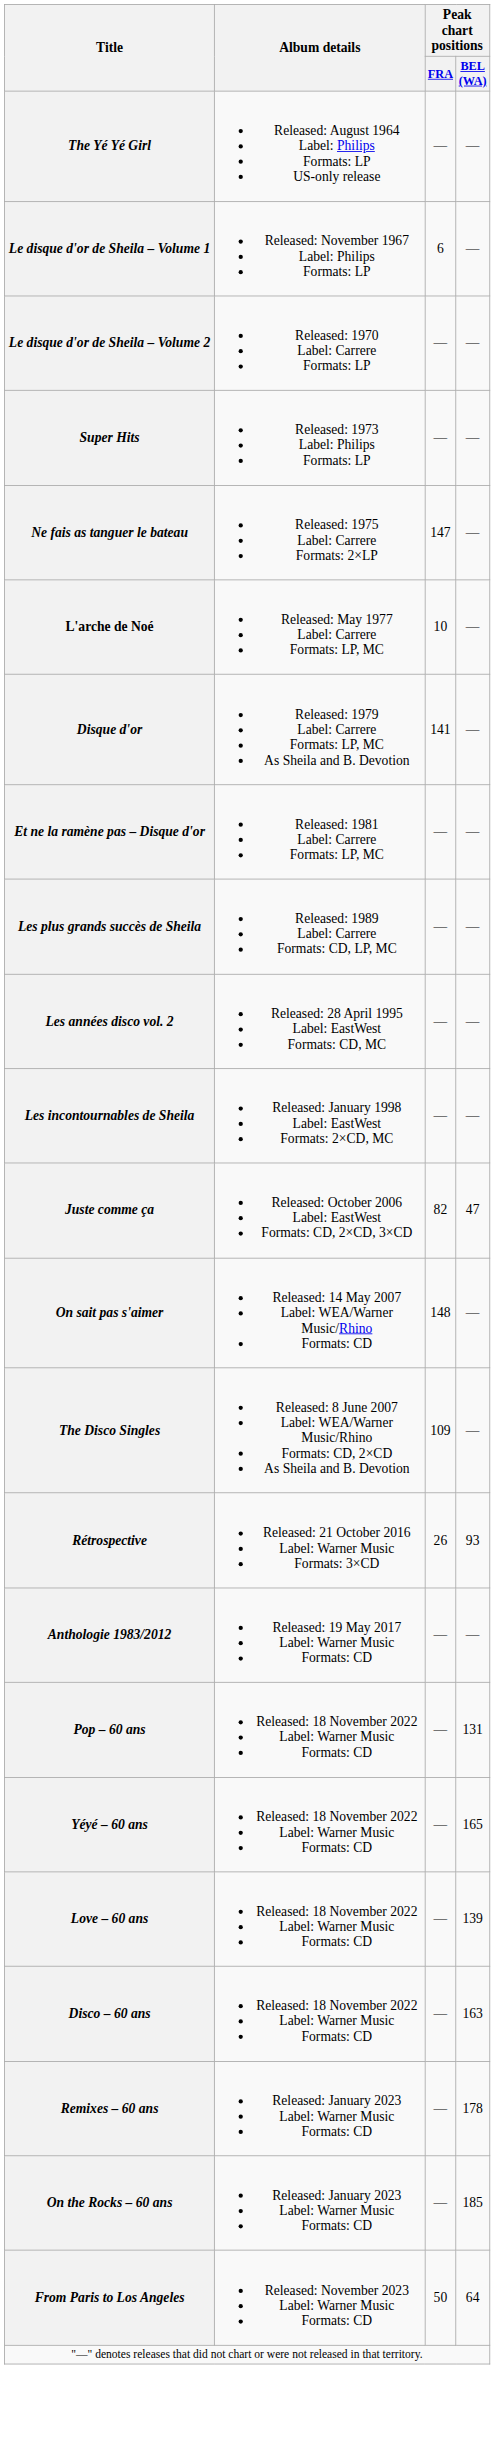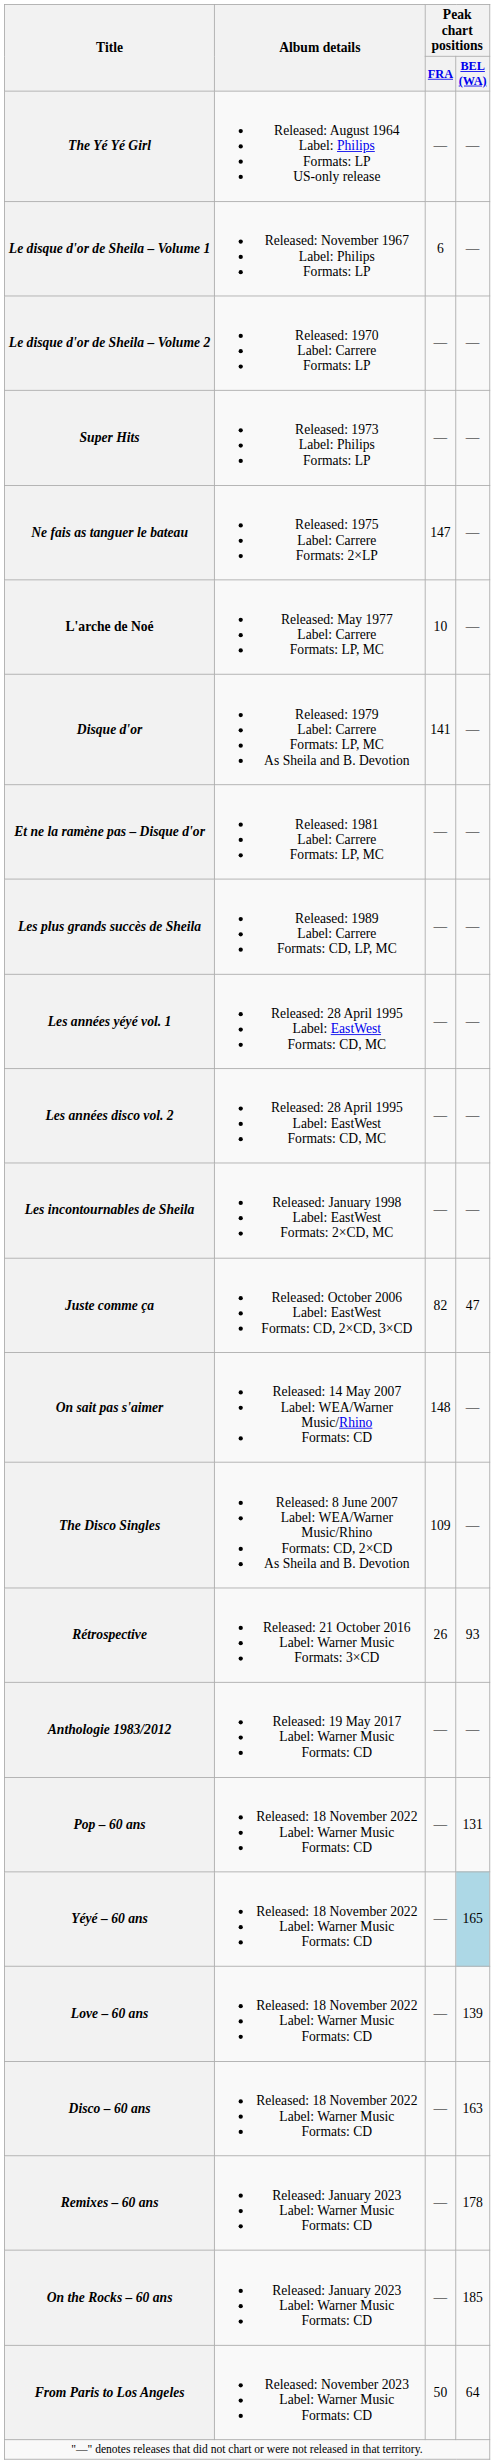 <table class="wikitable plainrowheaders" style="text-align:center;">
 <tr>
 <th rowspan="2" scope="col" style="width:15em;">Title</th>
 <th rowspan="2" scope="col" style="width:15em;">Album details</th>
 <th colspan="2">Peak chart positions</th>
 </tr>
 <tr>
 <th scope="col" style="width:2em;font-size:90%;"><a href='#'>FRA</a><br></th>
 <th scope="col" style="width:2em;font-size:90%;"><a href='#'>BEL (WA)</a><br></th>
 </tr>
 <tr>
 <th scope="row"><em>The Yé Yé Girl</em></th>
 <td><br><ul><li>Released: August 1964</li><li>Label: <a href='#'>Philips</a></li><li>Formats: LP</li><li>US-only release</li></ul></td>
 <td>—</td>
 <td>—</td>
 </tr>
 <tr>
 <th scope="row"><em>Le disque d'or de Sheila – Volume 1</em></th>
 <td><br><ul><li>Released: November 1967</li><li>Label: Philips</li><li>Formats: LP</li></ul></td>
 <td>6</td>
 <td>—</td>
 </tr>
 <tr>
 <th scope="row"><em>Le disque d'or de Sheila – Volume 2</em></th>
 <td><br><ul><li>Released: 1970</li><li>Label: Carrere</li><li>Formats: LP</li></ul></td>
 <td>—</td>
 <td>—</td>
 </tr>
 <tr>
 <th scope="row"><em>Super Hits</em></th>
 <td><br><ul><li>Released: 1973</li><li>Label: Philips</li><li>Formats: LP</li></ul></td>
 <td>—</td>
 <td>—</td>
 </tr>
 <tr>
 <th scope="row"><em>Ne fais as tanguer le bateau</em></th>
 <td><br><ul><li>Released: 1975</li><li>Label: Carrere</li><li>Formats: 2×LP</li></ul></td>
 <td>147</td>
 <td>—</td>
 </tr>
 <tr>
 <th scope="row">L'arche de Noé</th>
 <td><br><ul><li>Released: May 1977</li><li>Label: Carrere</li><li>Formats: LP, MC</li></ul></td>
 <td>10</td>
 <td>—</td>
 </tr>
 <tr>
 <th scope="row"><em>Disque d'or</em></th>
 <td><br><ul><li>Released: 1979</li><li>Label: Carrere</li><li>Formats: LP, MC</li><li>As Sheila and B. Devotion</li></ul></td>
 <td>141</td>
 <td>—</td>
 </tr>
 <tr>
 <th scope="row"><em>Et ne la ramène pas – Disque d'or</em></th>
 <td><br><ul><li>Released: 1981</li><li>Label: Carrere</li><li>Formats: LP, MC</li></ul></td>
 <td>—</td>
 <td>—</td>
 </tr>
 <tr>
 <th scope="row"><em>Les plus grands succès de Sheila</em></th>
 <td><br><ul><li>Released: 1989</li><li>Label: Carrere</li><li>Formats: CD, LP, MC</li></ul></td>
 <td>—</td>
 <td>—</td>
 </tr>
 <tr>
+<th scope="row"><em>Les années yéyé vol. 1</em></th>
+<td><br><ul><li>Released: 28 April 1995</li><li>Label: <a href='#'>EastWest</a></li><li>Formats: CD, MC</li></ul></td>
+<td>—</td>
+<td>—</td>
+</tr>
+<tr>
 <th scope="row"><em>Les années disco vol. 2</em></th>
 <td><br><ul><li>Released: 28 April 1995</li><li>Label: EastWest</li><li>Formats: CD, MC</li></ul></td>
 <td>—</td>
 <td>—</td>
 </tr>
 <tr>
 <th scope="row"><em>Les incontournables de Sheila</em></th>
 <td><br><ul><li>Released: January 1998</li><li>Label: EastWest</li><li>Formats: 2×CD, MC</li></ul></td>
 <td>—</td>
 <td>—</td>
 </tr>
 <tr>
 <th scope="row"><em>Juste comme ça</em></th>
 <td><br><ul><li>Released: October 2006</li><li>Label: EastWest</li><li>Formats: CD, 2×CD, 3×CD</li></ul></td>
 <td>82</td>
 <td>47</td>
 </tr>
 <tr>
 <th scope="row"><em>On sait pas s'aimer</em></th>
 <td><br><ul><li>Released: 14 May 2007</li><li>Label: WEA/Warner Music/<a href='#'>Rhino</a></li><li>Formats: CD</li></ul></td>
 <td>148</td>
 <td>—</td>
 </tr>
 <tr>
 <th scope="row"><em>The Disco Singles</em></th>
 <td><br><ul><li>Released: 8 June 2007</li><li>Label: WEA/Warner Music/Rhino</li><li>Formats: CD, 2×CD</li><li>As Sheila and B. Devotion</li></ul></td>
 <td>109</td>
 <td>—</td>
 </tr>
 <tr>
 <th scope="row"><em>Rétrospective</em></th>
 <td><br><ul><li>Released: 21 October 2016</li><li>Label: Warner Music</li><li>Formats: 3×CD</li></ul></td>
 <td>26</td>
 <td>93</td>
 </tr>
 <tr>
 <th scope="row"><em>Anthologie 1983/2012</em></th>
 <td><br><ul><li>Released: 19 May 2017</li><li>Label: Warner Music</li><li>Formats: CD</li></ul></td>
 <td>—</td>
 <td>—</td>
 </tr>
 <tr>
 <th scope="row"><em>Pop – 60 ans</em></th>
 <td><br><ul><li>Released: 18 November 2022</li><li>Label: Warner Music</li><li>Formats: CD</li></ul></td>
 <td>—</td>
 <td>131</td>
 </tr>
 <tr>
 <th scope="row"><em>Yéyé – 60 ans</em></th>
 <td><br><ul><li>Released: 18 November 2022</li><li>Label: Warner Music</li><li>Formats: CD</li></ul></td>
 <td>—</td>
-<td>165</td>
+<td style="background: lightblue;">165</td>
 </tr>
 <tr>
 <th scope="row"><em>Love – 60 ans</em></th>
 <td><br><ul><li>Released: 18 November 2022</li><li>Label: Warner Music</li><li>Formats: CD</li></ul></td>
 <td>—</td>
 <td>139</td>
 </tr>
 <tr>
 <th scope="row"><em>Disco – 60 ans</em></th>
 <td><br><ul><li>Released: 18 November 2022</li><li>Label: Warner Music</li><li>Formats: CD</li></ul></td>
 <td>—</td>
 <td>163</td>
 </tr>
 <tr>
 <th scope="row"><em>Remixes – 60 ans</em></th>
 <td><br><ul><li>Released: January 2023</li><li>Label: Warner Music</li><li>Formats: CD</li></ul></td>
 <td>—</td>
 <td>178</td>
 </tr>
 <tr>
 <th scope="row"><em>On the Rocks – 60 ans</em></th>
 <td><br><ul><li>Released: January 2023</li><li>Label: Warner Music</li><li>Formats: CD</li></ul></td>
 <td>—</td>
 <td>185</td>
 </tr>
 <tr>
 <th scope="row"><em>From Paris to Los Angeles</em></th>
 <td><br><ul><li>Released: November 2023</li><li>Label: Warner Music</li><li>Formats: CD</li></ul></td>
 <td>50</td>
 <td>64</td>
 </tr>
 <tr>
 <td colspan="4" style="font-size:85%">"—" denotes releases that did not chart or were not released in that territory.</td>
 </tr>
 </table>
